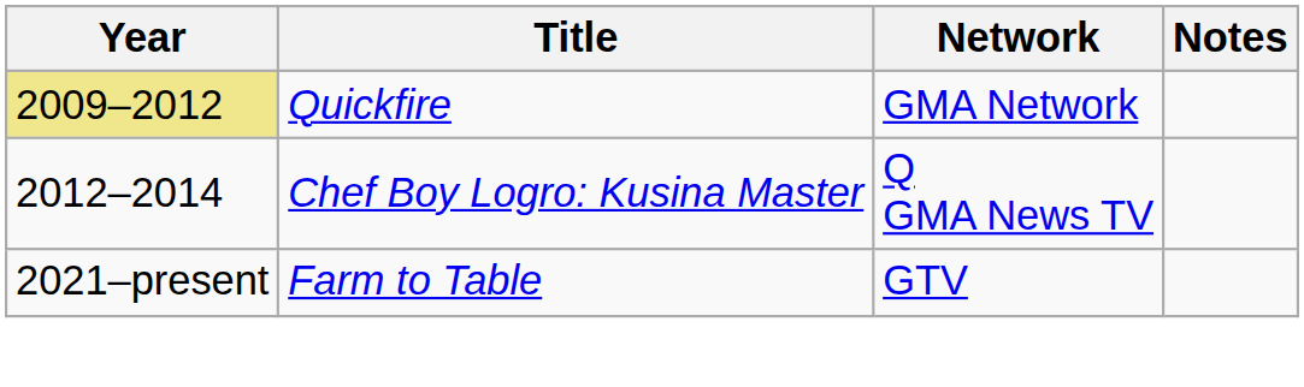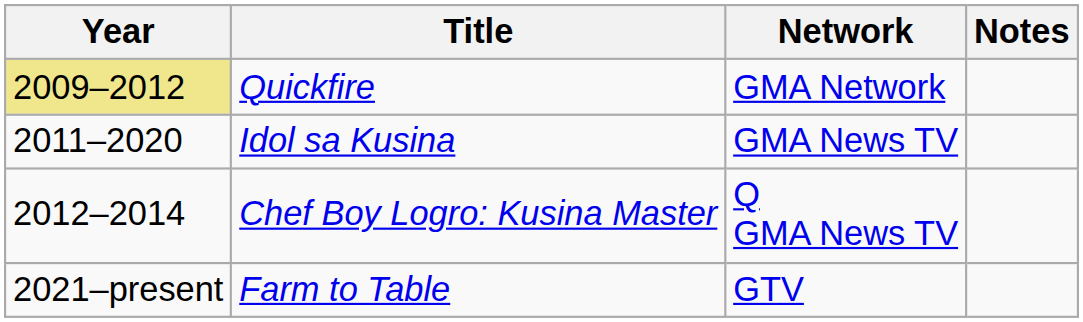 <table class="wikitable">
 <tr>
 <th>Year</th>
 <th>Title</th>
 <th>Network</th>
 <th>Notes</th>
 </tr>
 <tr>
 <td style="background: khaki;">2009–2012</td>
 <td><em><a href='#'>Quickfire</a></em></td>
 <td><a href='#'>GMA Network</a></td>
+<td></td>
+</tr>
+<tr>
+<td>2011–2020</td>
+<td><em><a href='#'>Idol sa Kusina</a></em></td>
+<td><a href='#'>GMA News TV</a></td>
 <td></td>
 </tr>
 <tr>
 <td>2012–2014</td>
 <td><em><a href='#'>Chef Boy Logro: Kusina Master</a></em></td>
 <td><a href='#'>Q</a><br><a href='#'>GMA News TV</a></td>
 <td></td>
 </tr>
 <tr>
 <td>2021–present</td>
 <td><em><a href='#'>Farm to Table</a></em></td>
 <td><a href='#'>GTV</a></td>
 <td></td>
 </tr>
 </table>
